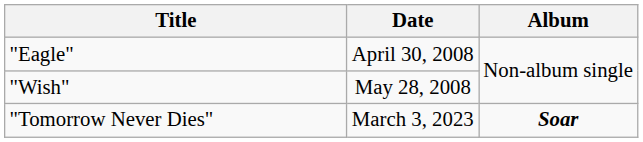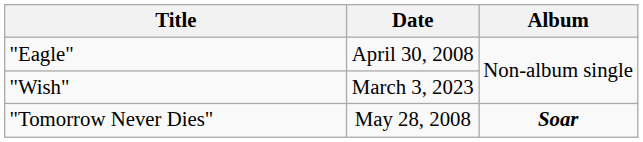 <table class="wikitable plainrowheaders" style="text-align:center;">
 <tr>
 <th scope="col" style="width:16em;">Title</th>
 <th scope="col">Date</th>
 <th scope="col">Album</th>
 </tr>
 <tr>
 <td align="left">"Eagle"</td>
 <td>April 30, 2008</td>
 <td rowspan="2">Non-album single</td>
 </tr>
 <tr>
 <td align="left">"Wish"</td>
-<td>May 28, 2008</td>
+<td>March 3, 2023</td>
 </tr>
 <tr>
 <td align="left">"Tomorrow Never Dies"</td>
-<td>March 3, 2023</td>
+<td>May 28, 2008</td>
 <td><strong><em>Soar</em></strong></td>
 </tr>
 </table>
